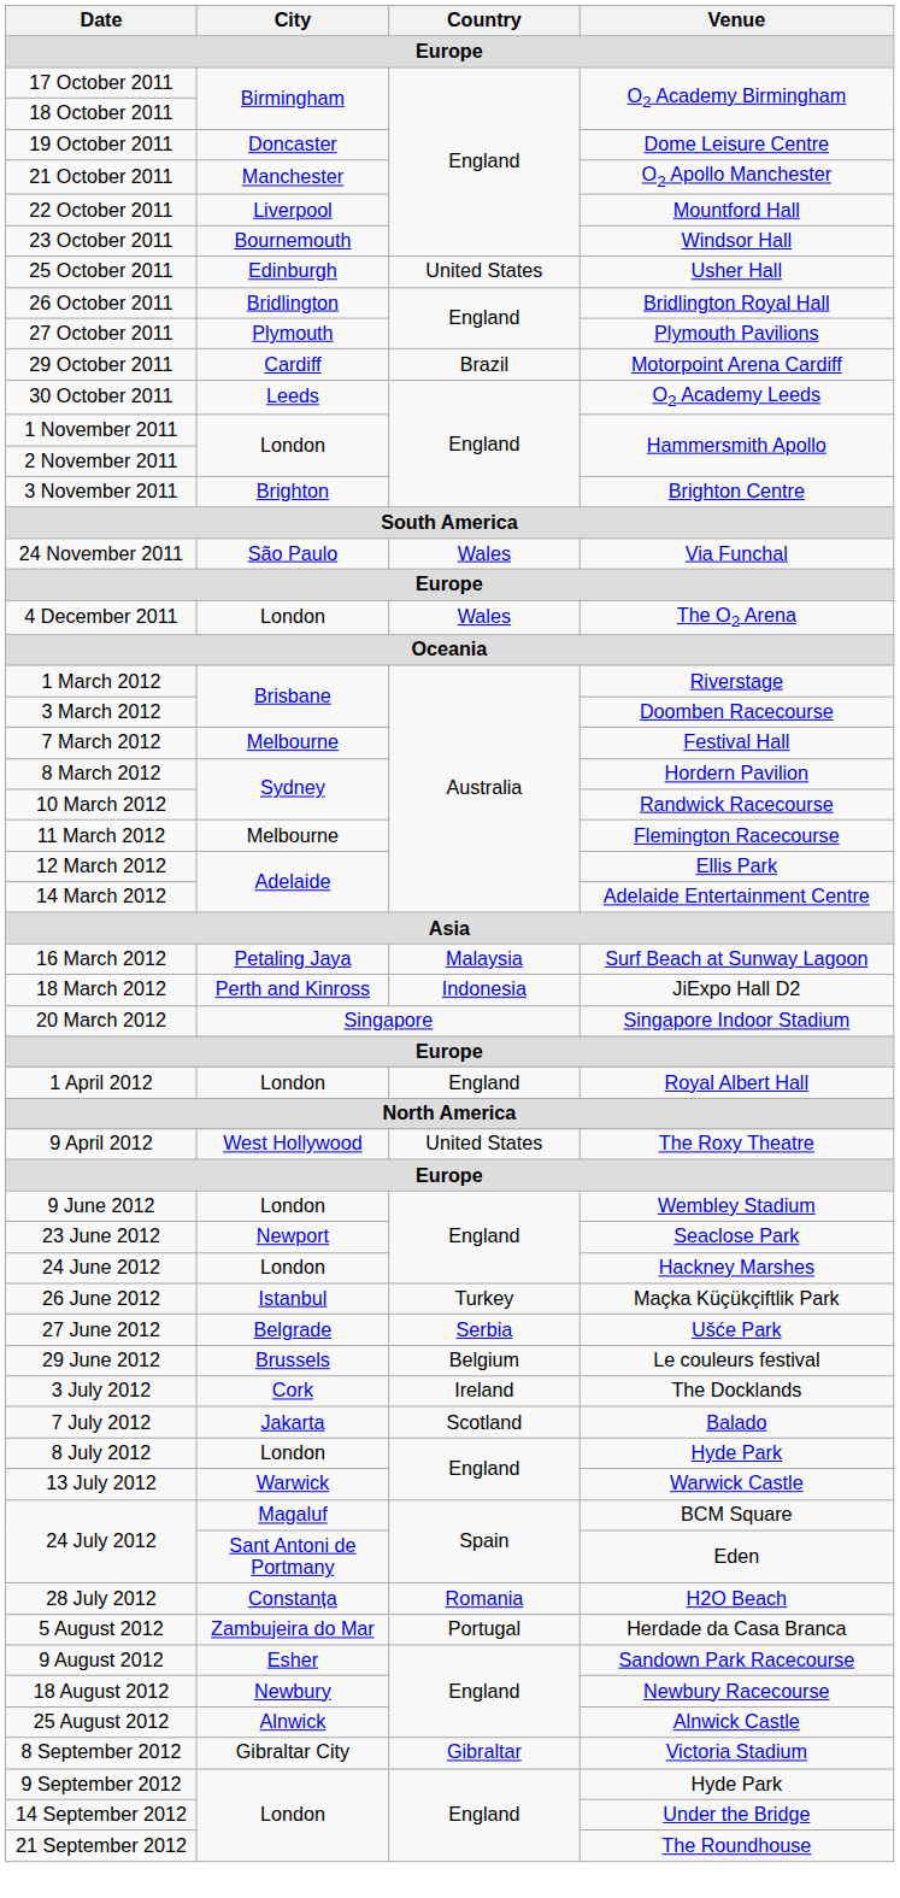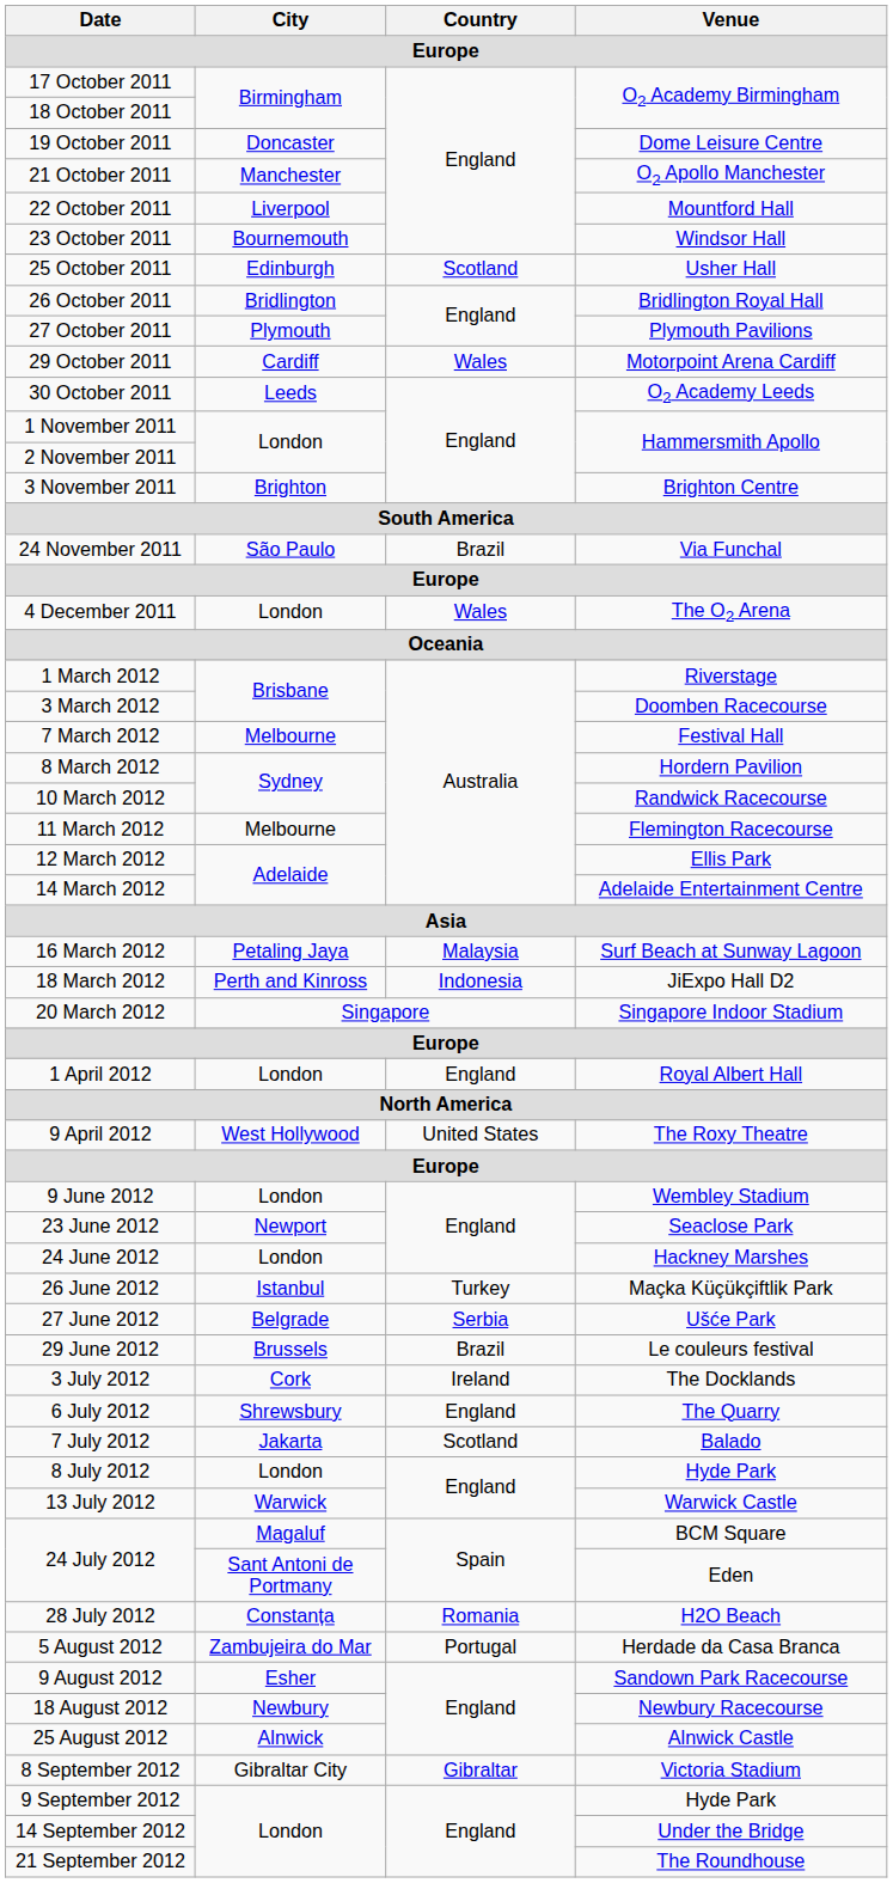 <table class="wikitable" style="text-align:center;">
 <tr>
 <th style="width:150px;">Date</th>
 <th style="width:150px;">City</th>
 <th style="width:150px;">Country</th>
 <th style="width:250px;">Venue</th>
 </tr>
 <tr style="background:#ddd;">
 <td colspan="4"><strong>Europe</strong></td>
 </tr>
 <tr>
 <td>17 October 2011</td>
 <td rowspan="2"><a href='#'>Birmingham</a></td>
 <td rowspan="6">England</td>
 <td rowspan="2"><a href='#'>O<sub>2</sub> Academy Birmingham</a></td>
 </tr>
 <tr>
 <td>18 October 2011</td>
 </tr>
 <tr>
 <td>19 October 2011</td>
 <td><a href='#'>Doncaster</a></td>
 <td><a href='#'>Dome Leisure Centre</a></td>
 </tr>
 <tr>
 <td>21 October 2011</td>
 <td><a href='#'>Manchester</a></td>
 <td><a href='#'>O<sub>2</sub> Apollo Manchester</a></td>
 </tr>
 <tr>
 <td>22 October 2011</td>
 <td><a href='#'>Liverpool</a></td>
 <td><a href='#'>Mountford Hall</a></td>
 </tr>
 <tr>
 <td>23 October 2011</td>
 <td><a href='#'>Bournemouth</a></td>
 <td><a href='#'>Windsor Hall</a></td>
 </tr>
 <tr>
 <td>25 October 2011</td>
 <td><a href='#'>Edinburgh</a></td>
-<td>United States</td>
+<td><a href='#'>Scotland</a></td>
 <td><a href='#'>Usher Hall</a></td>
 </tr>
 <tr>
 <td>26 October 2011</td>
 <td><a href='#'>Bridlington</a></td>
 <td rowspan="2">England</td>
 <td><a href='#'>Bridlington Royal Hall</a></td>
 </tr>
 <tr>
 <td>27 October 2011</td>
 <td><a href='#'>Plymouth</a></td>
 <td><a href='#'>Plymouth Pavilions</a></td>
 </tr>
 <tr>
 <td>29 October 2011</td>
 <td><a href='#'>Cardiff</a></td>
-<td>Brazil</td>
+<td><a href='#'>Wales</a></td>
 <td><a href='#'>Motorpoint Arena Cardiff</a></td>
 </tr>
 <tr>
 <td>30 October 2011</td>
 <td><a href='#'>Leeds</a></td>
 <td rowspan="4">England</td>
 <td><a href='#'>O<sub>2</sub> Academy Leeds</a></td>
 </tr>
 <tr>
 <td>1 November 2011</td>
 <td rowspan="2">London</td>
 <td rowspan="2"><a href='#'>Hammersmith Apollo</a></td>
 </tr>
 <tr>
 <td>2 November 2011</td>
 </tr>
 <tr>
 <td>3 November 2011</td>
 <td><a href='#'>Brighton</a></td>
 <td><a href='#'>Brighton Centre</a></td>
 </tr>
 <tr style="background:#ddd;">
 <td colspan="4"><strong>South America</strong></td>
 </tr>
 <tr>
 <td>24 November 2011</td>
 <td><a href='#'>São Paulo</a></td>
-<td><a href='#'>Wales</a></td>
+<td>Brazil</td>
 <td><a href='#'>Via Funchal</a></td>
 </tr>
 <tr style="background:#ddd;">
 <td colspan="4"><strong>Europe</strong></td>
 </tr>
 <tr>
 <td>4 December 2011</td>
 <td>London</td>
 <td><a href='#'>Wales</a></td>
 <td><a href='#'>The O<sub>2</sub> Arena</a></td>
 </tr>
 <tr style="background:#ddd;">
 <td colspan="4"><strong>Oceania</strong></td>
 </tr>
 <tr>
 <td>1 March 2012</td>
 <td rowspan="2"><a href='#'>Brisbane</a></td>
 <td rowspan="8">Australia</td>
 <td><a href='#'>Riverstage</a></td>
 </tr>
 <tr>
 <td>3 March 2012</td>
 <td><a href='#'>Doomben Racecourse</a></td>
 </tr>
 <tr>
 <td>7 March 2012</td>
 <td><a href='#'>Melbourne</a></td>
 <td><a href='#'>Festival Hall</a></td>
 </tr>
 <tr>
 <td>8 March 2012</td>
 <td rowspan="2"><a href='#'>Sydney</a></td>
 <td><a href='#'>Hordern Pavilion</a></td>
 </tr>
 <tr>
 <td>10 March 2012</td>
 <td><a href='#'>Randwick Racecourse</a></td>
 </tr>
 <tr>
 <td>11 March 2012</td>
 <td>Melbourne</td>
 <td><a href='#'>Flemington Racecourse</a></td>
 </tr>
 <tr>
 <td>12 March 2012</td>
 <td rowspan="2"><a href='#'>Adelaide</a></td>
 <td><a href='#'>Ellis Park</a></td>
 </tr>
 <tr>
 <td>14 March 2012</td>
 <td><a href='#'>Adelaide Entertainment Centre</a></td>
 </tr>
 <tr style="background:#ddd;">
 <td colspan="4"><strong>Asia</strong></td>
 </tr>
 <tr>
 <td>16 March 2012</td>
 <td><a href='#'>Petaling Jaya</a></td>
 <td><a href='#'>Malaysia</a></td>
 <td><a href='#'>Surf Beach at Sunway Lagoon</a></td>
 </tr>
 <tr>
 <td>18 March 2012</td>
 <td><a href='#'>Perth and Kinross</a></td>
 <td><a href='#'>Indonesia</a></td>
 <td>JiExpo Hall D2</td>
 </tr>
 <tr>
 <td>20 March 2012</td>
 <td colspan="2"><a href='#'>Singapore</a></td>
 <td><a href='#'>Singapore Indoor Stadium</a></td>
 </tr>
 <tr style="background:#ddd;">
 <td colspan="4"><strong>Europe</strong></td>
 </tr>
 <tr>
 <td>1 April 2012</td>
 <td>London</td>
 <td>England</td>
 <td><a href='#'>Royal Albert Hall</a></td>
 </tr>
 <tr style="background:#ddd;">
 <td colspan="4"><strong>North America</strong></td>
 </tr>
 <tr>
 <td>9 April 2012</td>
 <td><a href='#'>West Hollywood</a></td>
 <td>United States</td>
 <td><a href='#'>The Roxy Theatre</a></td>
 </tr>
 <tr style="background:#ddd;">
 <td colspan="4"><strong>Europe</strong></td>
 </tr>
 <tr>
 <td>9 June 2012</td>
 <td>London</td>
 <td rowspan="3">England</td>
 <td><a href='#'>Wembley Stadium</a></td>
 </tr>
 <tr>
 <td>23 June 2012</td>
 <td><a href='#'>Newport</a></td>
 <td><a href='#'>Seaclose Park</a></td>
 </tr>
 <tr>
 <td>24 June 2012</td>
 <td>London</td>
 <td><a href='#'>Hackney Marshes</a></td>
 </tr>
 <tr>
 <td>26 June 2012</td>
 <td><a href='#'>Istanbul</a></td>
 <td>Turkey</td>
 <td>Maçka Küçükçiftlik Park</td>
 </tr>
 <tr>
 <td>27 June 2012</td>
 <td><a href='#'>Belgrade</a></td>
 <td><a href='#'>Serbia</a></td>
 <td><a href='#'>Ušće Park</a></td>
 </tr>
 <tr>
 <td>29 June 2012</td>
 <td><a href='#'>Brussels</a></td>
-<td>Belgium</td>
+<td>Brazil</td>
 <td>Le couleurs festival</td>
 </tr>
 <tr>
 <td>3 July 2012</td>
 <td><a href='#'>Cork</a></td>
 <td>Ireland</td>
 <td>The Docklands</td>
+</tr>
+<tr>
+<td>6 July 2012</td>
+<td><a href='#'>Shrewsbury</a></td>
+<td>England</td>
+<td><a href='#'>The Quarry</a></td>
 </tr>
 <tr>
 <td>7 July 2012</td>
 <td><a href='#'>Jakarta</a></td>
 <td>Scotland</td>
 <td><a href='#'>Balado</a></td>
 </tr>
 <tr>
 <td>8 July 2012</td>
 <td>London</td>
 <td rowspan="2">England</td>
 <td><a href='#'>Hyde Park</a></td>
 </tr>
 <tr>
 <td>13 July 2012</td>
 <td><a href='#'>Warwick</a></td>
 <td><a href='#'>Warwick Castle</a></td>
 </tr>
 <tr>
 <td rowspan="2">24 July 2012</td>
 <td><a href='#'>Magaluf</a></td>
 <td rowspan="2">Spain</td>
 <td>BCM Square</td>
 </tr>
 <tr>
 <td><a href='#'>Sant Antoni de Portmany</a></td>
 <td>Eden</td>
 </tr>
 <tr>
 <td>28 July 2012</td>
 <td><a href='#'>Constanța</a></td>
 <td><a href='#'>Romania</a></td>
 <td><a href='#'>H2O Beach</a></td>
 </tr>
 <tr>
 <td>5 August 2012</td>
 <td><a href='#'>Zambujeira do Mar</a></td>
 <td>Portugal</td>
 <td>Herdade da Casa Branca</td>
 </tr>
 <tr>
 <td>9 August 2012</td>
 <td><a href='#'>Esher</a></td>
 <td rowspan="3">England</td>
 <td><a href='#'>Sandown Park Racecourse</a></td>
 </tr>
 <tr>
 <td>18 August 2012</td>
 <td><a href='#'>Newbury</a></td>
 <td><a href='#'>Newbury Racecourse</a></td>
 </tr>
 <tr>
 <td>25 August 2012</td>
 <td><a href='#'>Alnwick</a></td>
 <td><a href='#'>Alnwick Castle</a></td>
 </tr>
 <tr>
 <td>8 September 2012</td>
 <td>Gibraltar City</td>
 <td><a href='#'>Gibraltar</a></td>
 <td><a href='#'>Victoria Stadium</a></td>
 </tr>
 <tr>
 <td>9 September 2012</td>
 <td rowspan="3">London</td>
 <td rowspan="3">England</td>
 <td>Hyde Park</td>
 </tr>
 <tr>
 <td>14 September 2012</td>
 <td><a href='#'>Under the Bridge</a></td>
 </tr>
 <tr>
 <td>21 September 2012</td>
 <td><a href='#'>The Roundhouse</a></td>
 </tr>
 </table>
